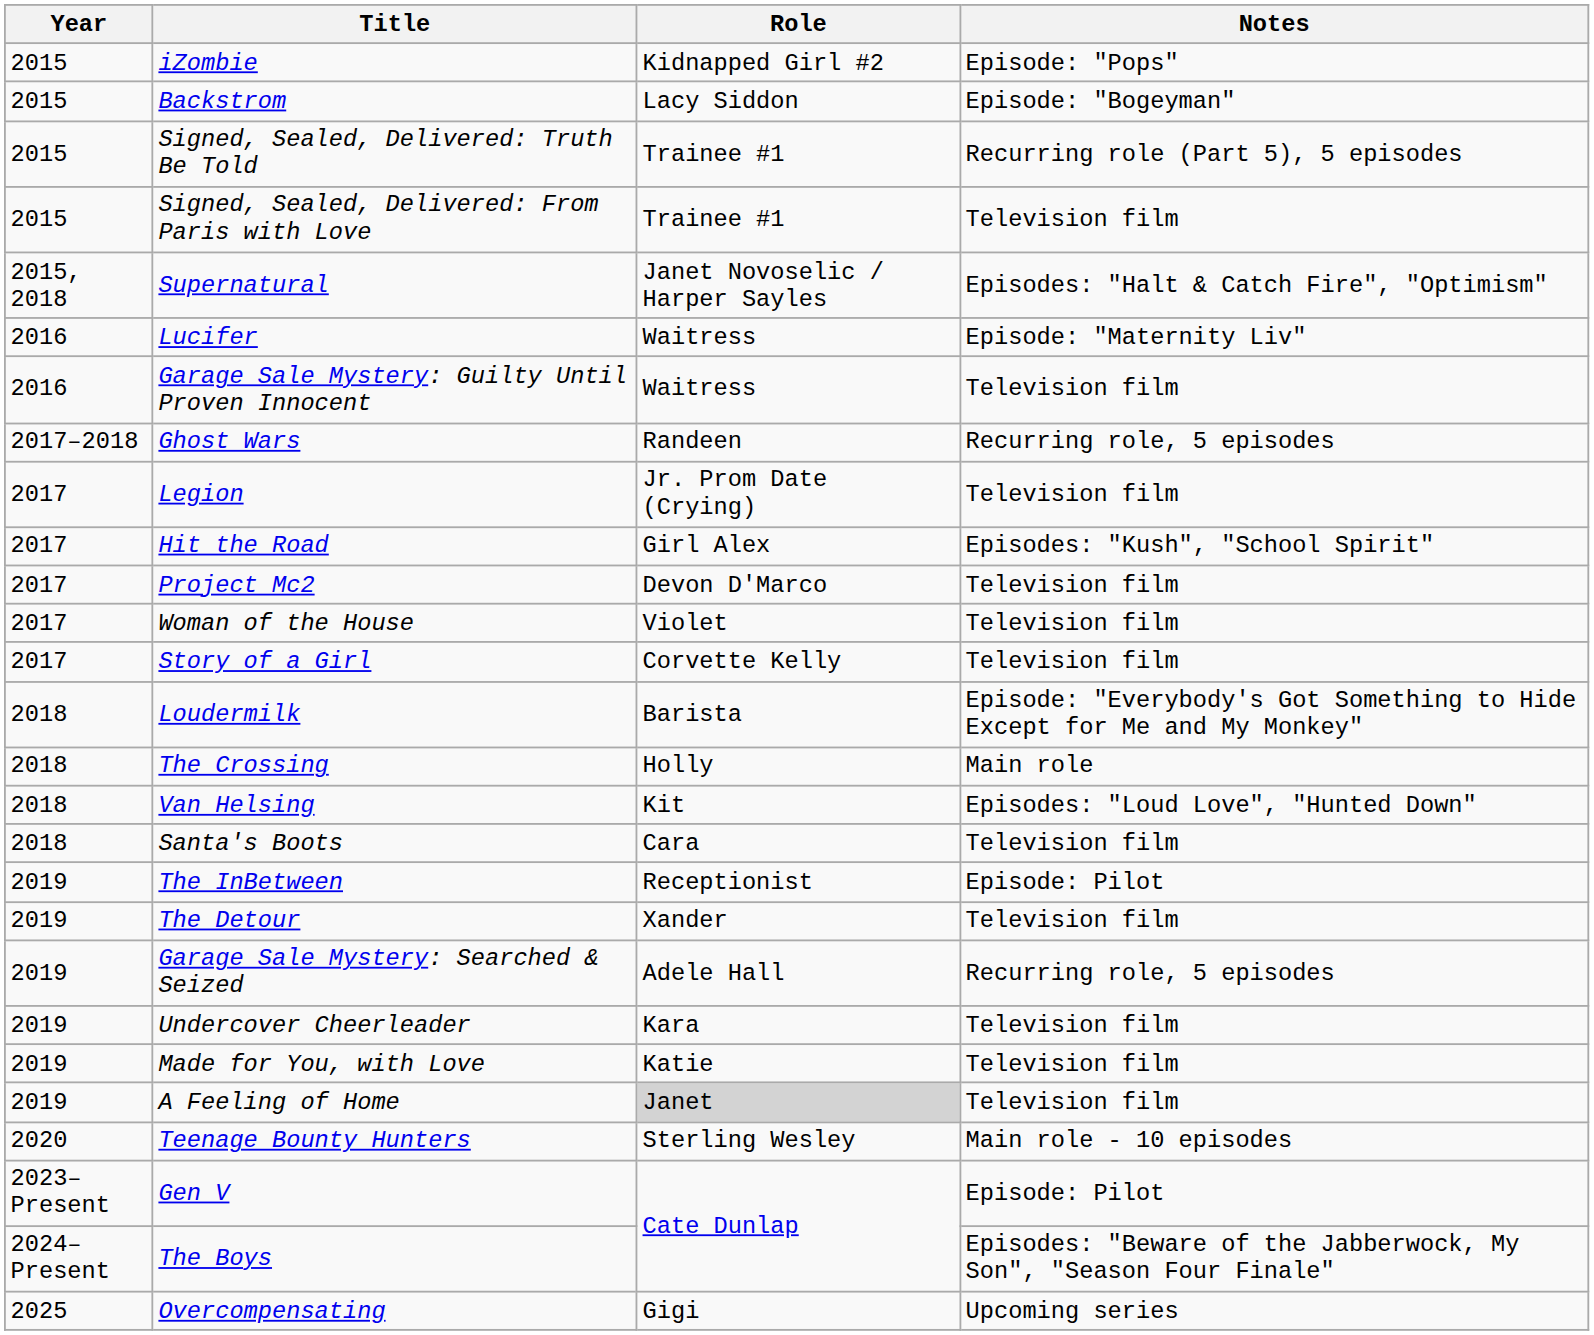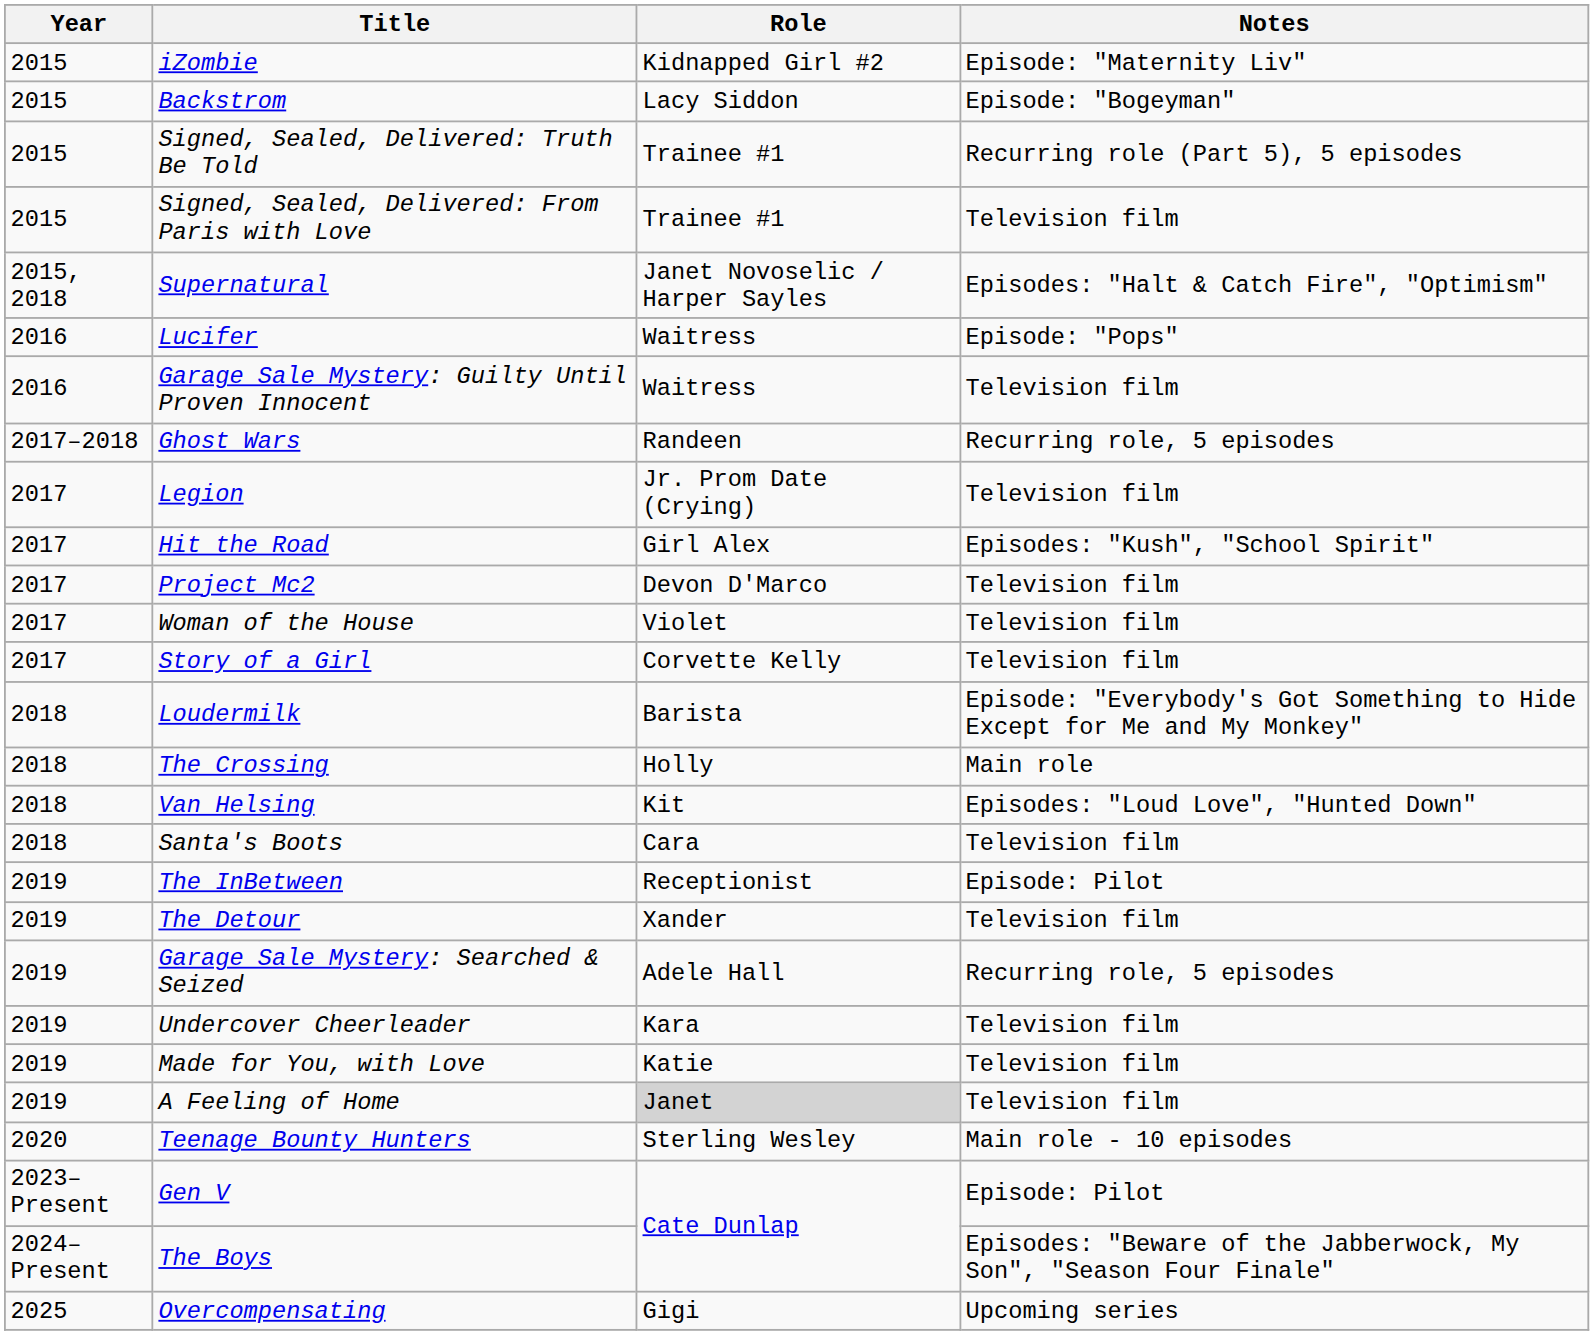 <table class="wikitable">
 <tr>
 <th>Year</th>
 <th>Title</th>
 <th>Role</th>
 <th>Notes</th>
 </tr>
 <tr>
 <td>2015</td>
 <td><em><a href='#'>iZombie</a></em></td>
 <td>Kidnapped Girl #2</td>
-<td>Episode: "Pops"</td>
+<td>Episode: "Maternity Liv"</td>
 </tr>
 <tr>
 <td>2015</td>
 <td><em><a href='#'>Backstrom</a></em></td>
 <td>Lacy Siddon</td>
 <td>Episode: "Bogeyman"</td>
 </tr>
 <tr>
 <td>2015</td>
 <td><em>Signed, Sealed, Delivered: Truth Be Told </em></td>
 <td>Trainee #1</td>
 <td>Recurring role (Part 5), 5 episodes</td>
 </tr>
 <tr>
 <td>2015</td>
 <td><em>Signed, Sealed, Delivered: From Paris with Love </em></td>
 <td>Trainee #1</td>
 <td>Television film</td>
 </tr>
 <tr>
 <td>2015, 2018</td>
 <td><em><a href='#'>Supernatural</a></em></td>
 <td>Janet Novoselic / Harper Sayles</td>
 <td>Episodes: "Halt & Catch Fire", "Optimism"</td>
 </tr>
 <tr>
 <td>2016</td>
 <td><em><a href='#'>Lucifer</a></em></td>
 <td>Waitress</td>
-<td>Episode: "Maternity Liv"</td>
+<td>Episode: "Pops"</td>
 </tr>
 <tr>
 <td>2016</td>
 <td><em><a href='#'>Garage Sale Mystery</a>: Guilty Until Proven Innocent</em></td>
 <td>Waitress</td>
 <td>Television film</td>
 </tr>
 <tr>
 <td>2017–2018</td>
 <td><em><a href='#'>Ghost Wars</a></em></td>
 <td>Randeen</td>
 <td>Recurring role, 5 episodes</td>
 </tr>
 <tr>
 <td>2017</td>
 <td><em><a href='#'>Legion</a></em></td>
 <td>Jr. Prom Date (Crying)</td>
 <td>Television film</td>
 </tr>
 <tr>
 <td>2017</td>
 <td><em><a href='#'>Hit the Road</a></em></td>
 <td>Girl Alex</td>
 <td>Episodes: "Kush", "School Spirit"</td>
 </tr>
 <tr>
 <td>2017</td>
 <td><em><a href='#'>Project Mc2</a></em></td>
 <td>Devon D'Marco</td>
 <td>Television film</td>
 </tr>
 <tr>
 <td>2017</td>
 <td><em>Woman of the House</em></td>
 <td>Violet</td>
 <td>Television film</td>
 </tr>
 <tr>
 <td>2017</td>
 <td><em><a href='#'>Story of a Girl</a></em></td>
 <td>Corvette Kelly</td>
 <td>Television film</td>
 </tr>
 <tr>
 <td>2018</td>
 <td><em><a href='#'>Loudermilk</a></em></td>
 <td>Barista</td>
 <td>Episode: "Everybody's Got Something to Hide Except for Me and My Monkey"</td>
 </tr>
 <tr>
 <td>2018</td>
 <td><em><a href='#'>The Crossing</a></em></td>
 <td>Holly</td>
 <td>Main role</td>
 </tr>
 <tr>
 <td>2018</td>
 <td><em><a href='#'>Van Helsing</a></em></td>
 <td>Kit</td>
 <td>Episodes: "Loud Love", "Hunted Down"</td>
 </tr>
 <tr>
 <td>2018</td>
 <td><em>Santa's Boots</em></td>
 <td>Cara</td>
 <td>Television film</td>
 </tr>
 <tr>
 <td>2019</td>
 <td><em><a href='#'>The InBetween</a></em></td>
 <td>Receptionist</td>
 <td>Episode: Pilot</td>
 </tr>
 <tr>
 <td>2019</td>
 <td><em><a href='#'>The Detour</a></em></td>
 <td>Xander</td>
 <td>Television film</td>
 </tr>
 <tr>
 <td>2019</td>
 <td><em><a href='#'>Garage Sale Mystery</a>: Searched & Seized</em></td>
 <td>Adele Hall</td>
 <td>Recurring role, 5 episodes</td>
 </tr>
 <tr>
 <td>2019</td>
 <td><em>Undercover Cheerleader</em></td>
 <td>Kara</td>
 <td>Television film</td>
 </tr>
 <tr>
 <td>2019</td>
 <td><em>Made for You, with Love</em></td>
 <td>Katie</td>
 <td>Television film</td>
 </tr>
 <tr>
 <td>2019</td>
 <td><em>A Feeling of Home </em></td>
 <td style="background: lightgrey;">Janet</td>
 <td>Television film</td>
 </tr>
 <tr>
 <td>2020</td>
 <td><em><a href='#'>Teenage Bounty Hunters</a></em></td>
 <td>Sterling Wesley</td>
 <td>Main role - 10 episodes</td>
 </tr>
 <tr>
 <td>2023–Present</td>
 <td><em><a href='#'>Gen V</a></em></td>
 <td rowspan="2"><a href='#'>Cate Dunlap</a></td>
 <td>Episode: Pilot</td>
 </tr>
 <tr>
 <td>2024–Present</td>
 <td><em><a href='#'>The Boys</a></em></td>
 <td>Episodes: "Beware of the Jabberwock, My Son", "Season Four Finale"</td>
 </tr>
 <tr>
 <td>2025</td>
 <td><em><a href='#'>Overcompensating</a></em></td>
 <td>Gigi</td>
 <td>Upcoming series</td>
 </tr>
 </table>
